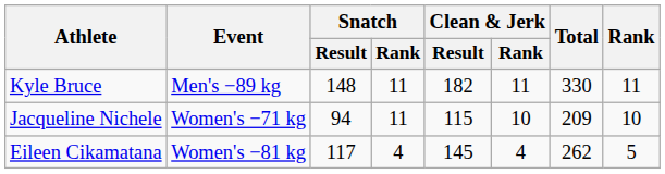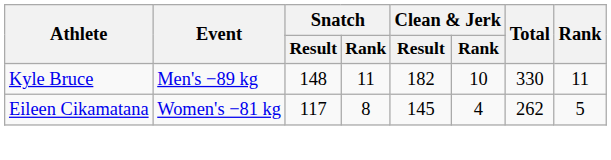 <table class=wikitable style=font-size:90%;text-align:center>
 <tr>
 <th rowspan=2>Athlete</th>
 <th rowspan=2>Event</th>
 <th colspan=2>Snatch</th>
 <th colspan=2>Clean & Jerk</th>
 <th rowspan=2>Total</th>
 <th rowspan=2>Rank</th>
 </tr>
 <tr style=font-size:95%>
 <th>Result</th>
 <th>Rank</th>
 <th>Result</th>
 <th>Rank</th>
 </tr>
 <tr>
 <td align=left><a href='#'>Kyle Bruce</a></td>
 <td align=left><a href='#'>Men's −89 kg</a></td>
 <td>148</td>
 <td>11</td>
 <td>182</td>
-<td>11</td>
+<td>10</td>
 <td>330</td>
 <td>11</td>
-</tr>
-<tr>
-<td align=left><a href='#'>Jacqueline Nichele</a></td>
-<td align=left><a href='#'>Women's −71 kg</a></td>
-<td>94</td>
-<td>11</td>
-<td>115</td>
-<td>10</td>
-<td>209</td>
-<td>10</td>
 </tr>
 <tr>
 <td align=left><a href='#'>Eileen Cikamatana</a></td>
 <td align=left><a href='#'>Women's −81 kg</a></td>
 <td>117</td>
-<td>4</td>
+<td>8</td>
 <td>145</td>
 <td>4</td>
 <td>262</td>
 <td>5</td>
 </tr>
 </table>
